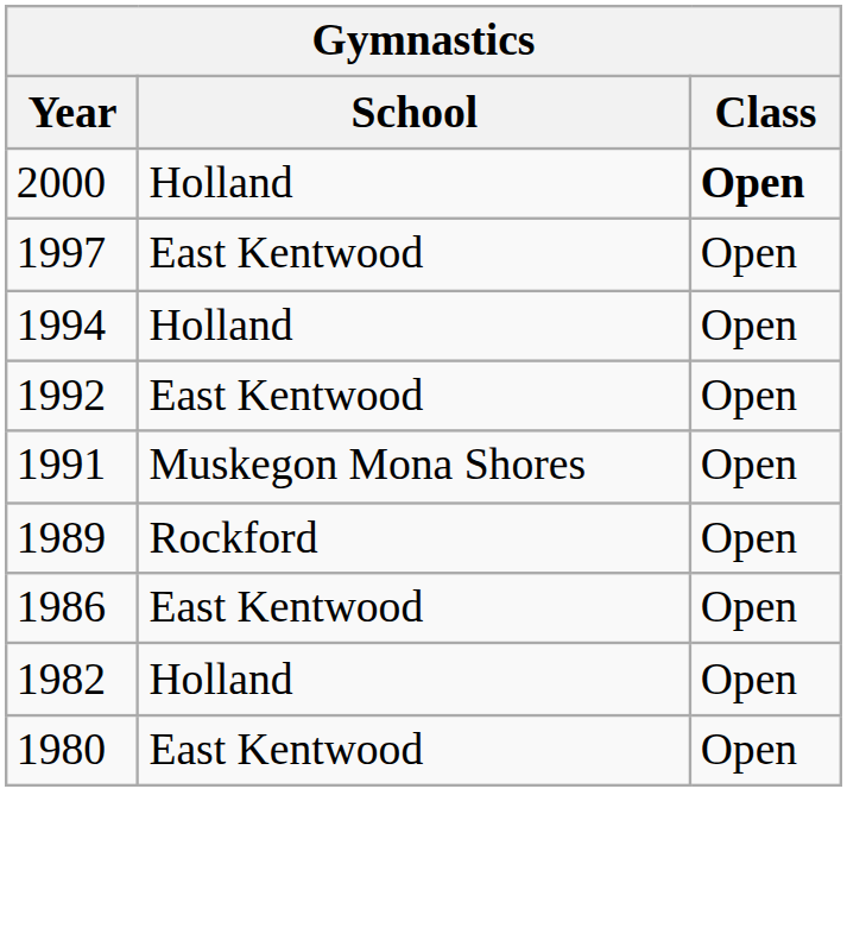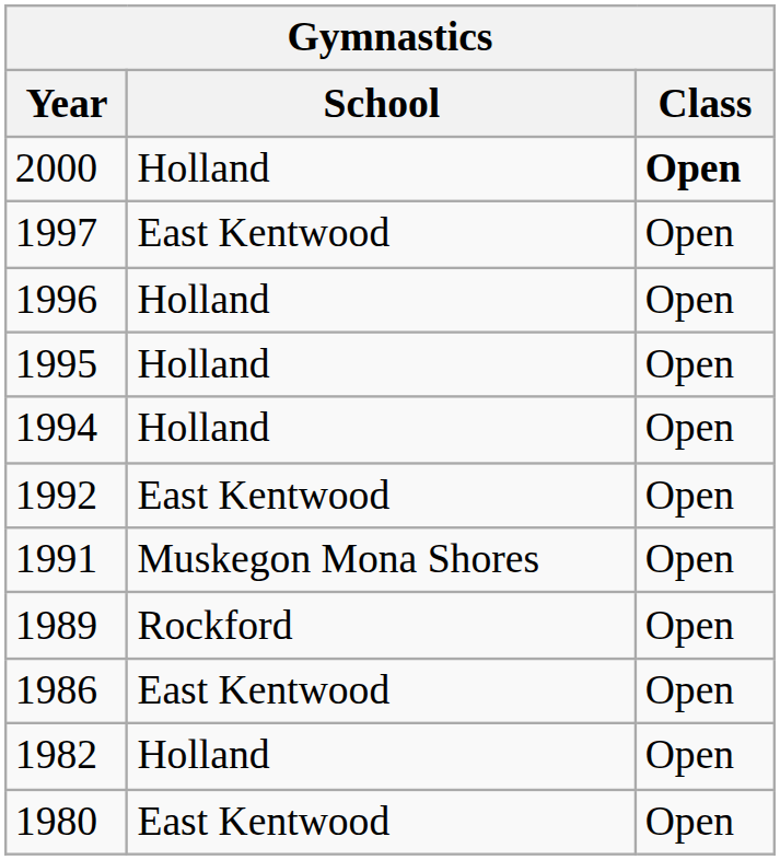 <table class="wikitable collapsible collapsed" width="300">
 <tr>
 <th colspan=3>Gymnastics</th>
 </tr>
 <tr>
 <th scope="col">Year</th>
 <th scope="col">School</th>
 <th scope="col">Class</th>
 </tr>
 <tr>
 <td>2000</td>
 <td>Holland</td>
 <td><strong>Open</strong></td>
 </tr>
 <tr>
 <td>1997</td>
 <td>East Kentwood</td>
+<td>Open</td>
+</tr>
+<tr>
+<td>1996</td>
+<td>Holland</td>
+<td>Open</td>
+</tr>
+<tr>
+<td>1995</td>
+<td>Holland</td>
 <td>Open</td>
 </tr>
 <tr>
 <td>1994</td>
 <td>Holland</td>
 <td>Open</td>
 </tr>
 <tr>
 <td>1992</td>
 <td>East Kentwood</td>
 <td>Open</td>
 </tr>
 <tr>
 <td>1991</td>
 <td>Muskegon Mona Shores</td>
 <td>Open</td>
 </tr>
 <tr>
 <td>1989</td>
 <td>Rockford</td>
 <td>Open</td>
 </tr>
 <tr>
 <td>1986</td>
 <td>East Kentwood</td>
 <td>Open</td>
 </tr>
 <tr>
 <td>1982</td>
 <td>Holland</td>
 <td>Open</td>
 </tr>
 <tr>
 <td>1980</td>
 <td>East Kentwood</td>
 <td>Open</td>
 </tr>
 </table>
